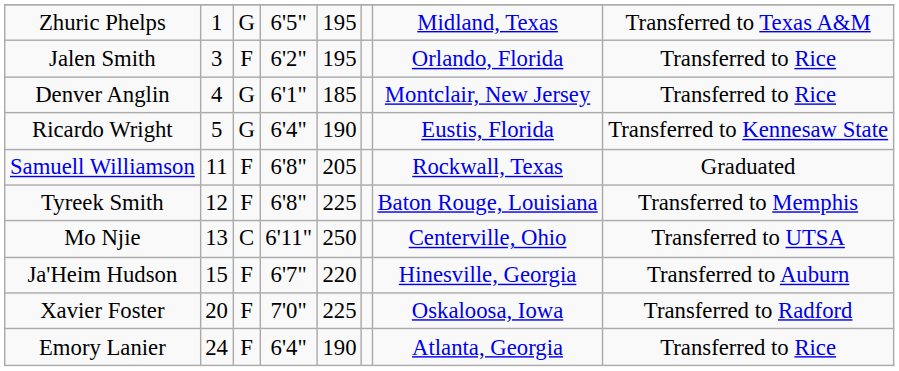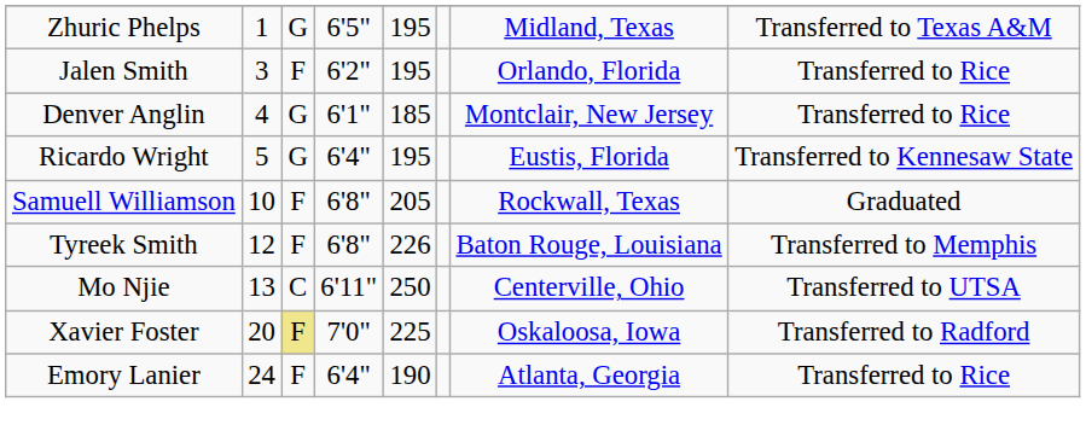 <table class="wikitable sortable" style="text-align:center;">
 <tr align=center>
 </tr>
 <tr>
 <td>Zhuric Phelps</td>
 <td>1</td>
 <td>G</td>
 <td>6'5"</td>
 <td>195</td>
 <td></td>
 <td><a href='#'>Midland, Texas</a></td>
 <td>Transferred to <a href='#'>Texas A&M</a></td>
 </tr>
 <tr>
 <td>Jalen Smith</td>
 <td>3</td>
 <td>F</td>
 <td>6'2"</td>
 <td>195</td>
 <td></td>
 <td><a href='#'>Orlando, Florida</a></td>
 <td>Transferred to <a href='#'>Rice</a></td>
 </tr>
 <tr>
 <td>Denver Anglin</td>
 <td>4</td>
 <td>G</td>
 <td>6'1"</td>
 <td>185</td>
 <td></td>
 <td><a href='#'>Montclair, New Jersey</a></td>
 <td>Transferred to <a href='#'>Rice</a></td>
 </tr>
 <tr>
 <td>Ricardo Wright</td>
 <td>5</td>
 <td>G</td>
 <td>6'4"</td>
-<td>190</td>
+<td>195</td>
 <td></td>
 <td><a href='#'>Eustis, Florida</a></td>
 <td>Transferred to <a href='#'>Kennesaw State</a></td>
 </tr>
 <tr>
 <td><a href='#'>Samuell Williamson</a></td>
-<td>11</td>
+<td>10</td>
 <td>F</td>
 <td>6'8"</td>
 <td>205</td>
 <td></td>
 <td><a href='#'>Rockwall, Texas</a></td>
 <td>Graduated</td>
 </tr>
 <tr>
 <td>Tyreek Smith</td>
 <td>12</td>
 <td>F</td>
 <td>6'8"</td>
-<td>225</td>
+<td>226</td>
 <td></td>
 <td><a href='#'>Baton Rouge, Louisiana</a></td>
 <td>Transferred to <a href='#'>Memphis</a></td>
 </tr>
 <tr>
 <td>Mo Njie</td>
 <td>13</td>
 <td>C</td>
 <td>6'11"</td>
 <td>250</td>
 <td></td>
 <td><a href='#'>Centerville, Ohio</a></td>
 <td>Transferred to <a href='#'>UTSA</a></td>
 </tr>
 <tr>
-<td>Ja'Heim Hudson</td>
-<td>15</td>
-<td>F</td>
-<td>6'7"</td>
-<td>220</td>
-<td></td>
-<td><a href='#'>Hinesville, Georgia</a></td>
-<td>Transferred to <a href='#'>Auburn</a></td>
-</tr>
-<tr>
 <td>Xavier Foster</td>
 <td>20</td>
-<td>F</td>
+<td style="background: khaki;">F</td>
 <td>7'0"</td>
 <td>225</td>
 <td></td>
 <td><a href='#'>Oskaloosa, Iowa</a></td>
 <td>Transferred to <a href='#'>Radford</a></td>
 </tr>
 <tr>
 <td>Emory Lanier</td>
 <td>24</td>
 <td>F</td>
 <td>6'4"</td>
 <td>190</td>
 <td></td>
 <td><a href='#'>Atlanta, Georgia</a></td>
 <td>Transferred to <a href='#'>Rice</a></td>
 </tr>
 </table>
